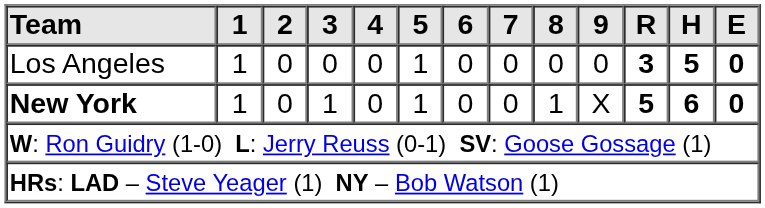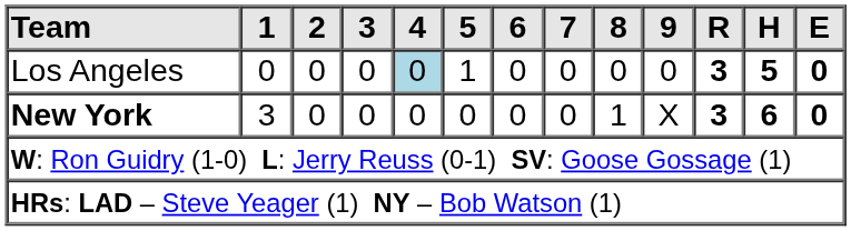 <table border=1 cellspacing=0 width=425 style="margin-left:3em;">
 <tr style="text-align:center; background-color:#e6e6e6;">
 <th style="text-align:left" width=28%>Team</th>
 <th width=6%>1</th>
 <th width=6%>2</th>
 <th width=6%>3</th>
 <th width=6%>4</th>
 <th width=6%>5</th>
 <th width=6%>6</th>
 <th width=6%>7</th>
 <th width=6%>8</th>
 <th width=6%>9</th>
 <th width=6%>R</th>
 <th width=6%>H</th>
 <th width=6%>E</th>
 </tr>
 <tr style="text-align:center;">
 <td style="text-align:left">Los Angeles</td>
-<td>1</td>
 <td>0</td>
 <td>0</td>
 <td>0</td>
+<td style="background: lightblue;">0</td>
 <td>1</td>
 <td>0</td>
 <td>0</td>
 <td>0</td>
 <td>0</td>
 <td><strong>3</strong></td>
 <td><strong>5</strong></td>
 <td><strong>0</strong></td>
 </tr>
 <tr style="text-align:center;">
 <td style="text-align:left"><strong>New York</strong></td>
-<td>1</td>
+<td>3</td>
 <td>0</td>
-<td>1</td>
 <td>0</td>
-<td>1</td>
+<td>0</td>
+<td>0</td>
 <td>0</td>
 <td>0</td>
 <td>1</td>
 <td>X</td>
-<td><strong>5</strong></td>
+<td><strong>3</strong></td>
 <td><strong>6</strong></td>
 <td><strong>0</strong></td>
 </tr>
 <tr style="text-align:left;">
 <td colspan=13><small><strong>W</strong>: <a href='#'>Ron Guidry</a> (1-0)  <strong>L</strong>: <a href='#'>Jerry Reuss</a> (0-1)  <strong>SV</strong>: <a href='#'>Goose Gossage</a> (1)</small></td>
 </tr>
 <tr style="text-align:left;">
 <td colspan=13><small><strong>HRs</strong>: <strong>LAD</strong> – <a href='#'>Steve Yeager</a> (1)  <strong>NY</strong> – <a href='#'>Bob Watson</a> (1)</small></td>
 </tr>
 <tr style="text-align:left;">
 </tr>
 </table>
